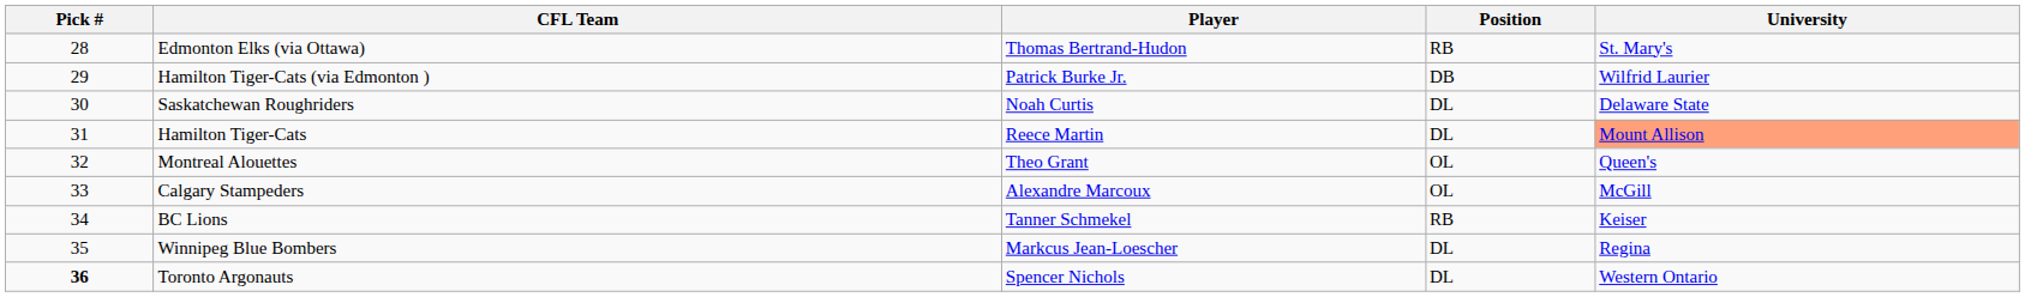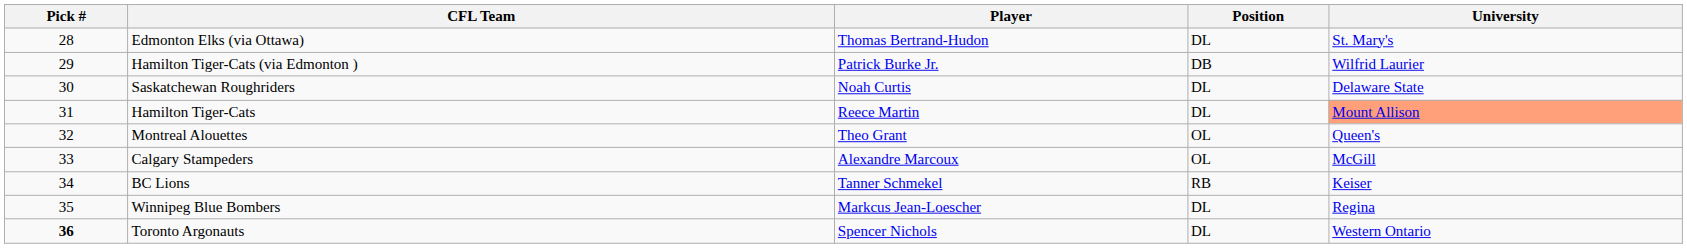 <table class="wikitable" style="width: 90%">
 <tr>
 <th width=7%>Pick #</th>
 <th width=40%>CFL Team</th>
 <th width=20%>Player</th>
 <th width=8%>Position</th>
 <th width=20%>University</th>
 </tr>
 <tr>
 <td align=center>28</td>
 <td>Edmonton Elks (via Ottawa)</td>
 <td><a href='#'>Thomas Bertrand-Hudon</a></td>
-<td>RB</td>
+<td>DL</td>
 <td><a href='#'>St. Mary's</a></td>
 </tr>
 <tr>
 <td align=center>29</td>
 <td>Hamilton Tiger-Cats (via Edmonton )</td>
 <td><a href='#'>Patrick Burke Jr.</a></td>
 <td>DB</td>
 <td><a href='#'>Wilfrid Laurier</a></td>
 </tr>
 <tr>
 <td align=center>30</td>
 <td>Saskatchewan Roughriders</td>
 <td><a href='#'>Noah Curtis</a></td>
 <td>DL</td>
 <td><a href='#'>Delaware State</a></td>
 </tr>
 <tr>
 <td align=center>31</td>
 <td>Hamilton Tiger-Cats</td>
 <td><a href='#'>Reece Martin</a></td>
 <td>DL</td>
 <td style="background: lightsalmon;"><a href='#'>Mount Allison</a></td>
 </tr>
 <tr>
 <td align=center>32</td>
 <td>Montreal Alouettes</td>
 <td><a href='#'>Theo Grant</a></td>
 <td>OL</td>
 <td><a href='#'>Queen's</a></td>
 </tr>
 <tr>
 <td align=center>33</td>
 <td>Calgary Stampeders</td>
 <td><a href='#'>Alexandre Marcoux</a></td>
 <td>OL</td>
 <td><a href='#'>McGill</a></td>
 </tr>
 <tr>
 <td align=center>34</td>
 <td>BC Lions</td>
 <td><a href='#'>Tanner Schmekel</a></td>
 <td>RB</td>
 <td><a href='#'>Keiser</a></td>
 </tr>
 <tr>
 <td align=center>35</td>
 <td>Winnipeg Blue Bombers</td>
 <td><a href='#'>Markcus Jean-Loescher</a></td>
 <td>DL</td>
 <td><a href='#'>Regina</a></td>
 </tr>
 <tr>
 <td align=center><strong>36</strong></td>
 <td>Toronto Argonauts</td>
 <td><a href='#'>Spencer Nichols</a></td>
 <td>DL</td>
 <td><a href='#'>Western Ontario</a></td>
 </tr>
 </table>
